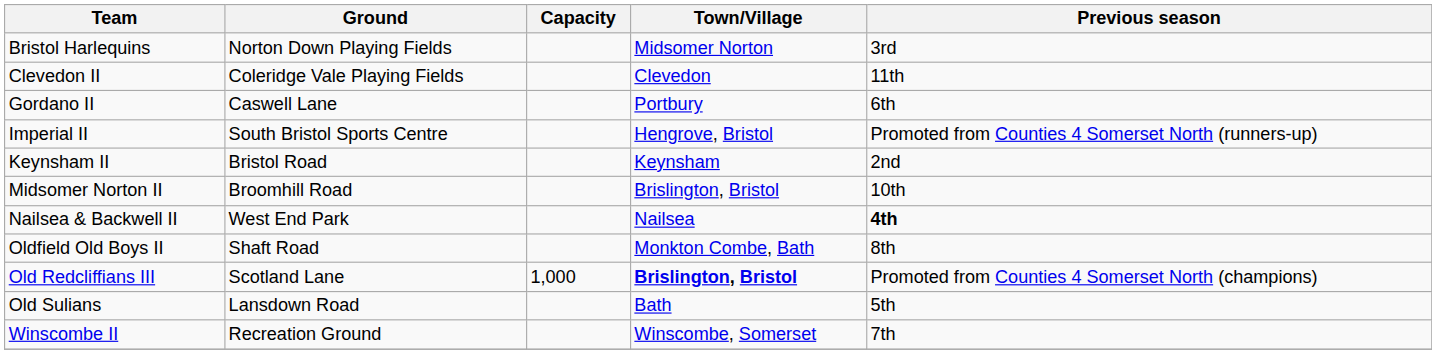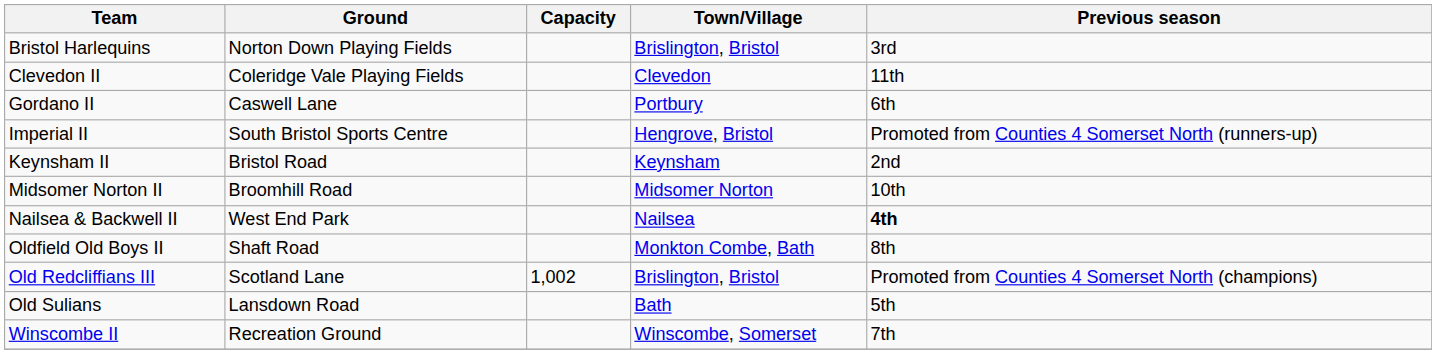 <table class="wikitable sortable" width=100%>
 <tr>
 <th>Team</th>
 <th>Ground</th>
 <th>Capacity</th>
 <th>Town/Village</th>
 <th>Previous season</th>
 </tr>
 <tr>
 <td>Bristol Harlequins</td>
 <td>Norton Down Playing Fields</td>
 <td></td>
-<td><a href='#'>Midsomer Norton</a></td>
+<td><a href='#'>Brislington</a>, <a href='#'>Bristol</a></td>
 <td>3rd</td>
 </tr>
 <tr>
 <td>Clevedon II</td>
 <td>Coleridge Vale Playing Fields</td>
 <td></td>
 <td><a href='#'>Clevedon</a></td>
 <td>11th</td>
 </tr>
 <tr>
 <td>Gordano II</td>
 <td>Caswell Lane</td>
 <td></td>
 <td><a href='#'>Portbury</a></td>
 <td>6th</td>
 </tr>
 <tr>
 <td>Imperial II</td>
 <td>South Bristol Sports Centre</td>
 <td></td>
 <td><a href='#'>Hengrove</a>, <a href='#'>Bristol</a></td>
 <td>Promoted from <a href='#'>Counties 4 Somerset North</a> (runners-up)</td>
 </tr>
 <tr>
 <td>Keynsham II</td>
 <td>Bristol Road</td>
 <td></td>
 <td><a href='#'>Keynsham</a></td>
 <td>2nd</td>
 </tr>
 <tr>
 <td>Midsomer Norton II</td>
 <td>Broomhill Road</td>
 <td></td>
-<td><a href='#'>Brislington</a>, <a href='#'>Bristol</a></td>
+<td><a href='#'>Midsomer Norton</a></td>
 <td>10th</td>
 </tr>
 <tr>
 <td>Nailsea & Backwell II</td>
 <td>West End Park</td>
 <td></td>
 <td><a href='#'>Nailsea</a></td>
 <td><strong>4th</strong></td>
 </tr>
 <tr>
 <td>Oldfield Old Boys II</td>
 <td>Shaft Road</td>
 <td></td>
 <td><a href='#'>Monkton Combe</a>, <a href='#'>Bath</a></td>
 <td>8th</td>
 </tr>
 <tr>
 <td><a href='#'>Old Redcliffians III</a></td>
 <td>Scotland Lane</td>
-<td>1,000</td>
-<td><strong><a href='#'>Brislington</a>, <a href='#'>Bristol</a></strong></td>
+<td>1,002</td>
+<td><a href='#'>Brislington</a>, <a href='#'>Bristol</a></td>
 <td>Promoted from <a href='#'>Counties 4 Somerset North</a> (champions)</td>
 </tr>
 <tr>
 <td>Old Sulians</td>
 <td>Lansdown Road</td>
 <td></td>
 <td><a href='#'>Bath</a></td>
 <td>5th</td>
 </tr>
 <tr>
 <td><a href='#'>Winscombe II</a></td>
 <td>Recreation Ground</td>
 <td></td>
 <td><a href='#'>Winscombe</a>, <a href='#'>Somerset</a></td>
 <td>7th</td>
 </tr>
 <tr>
 </tr>
 </table>
